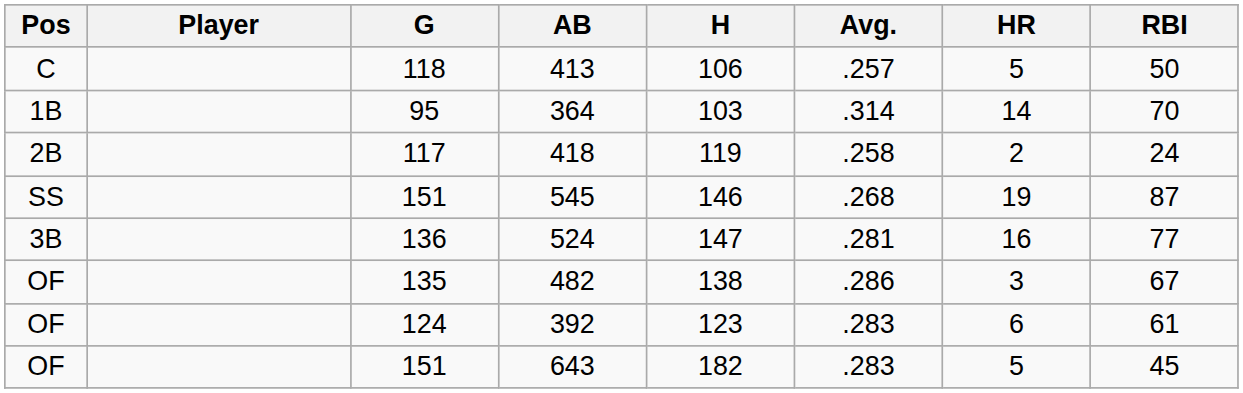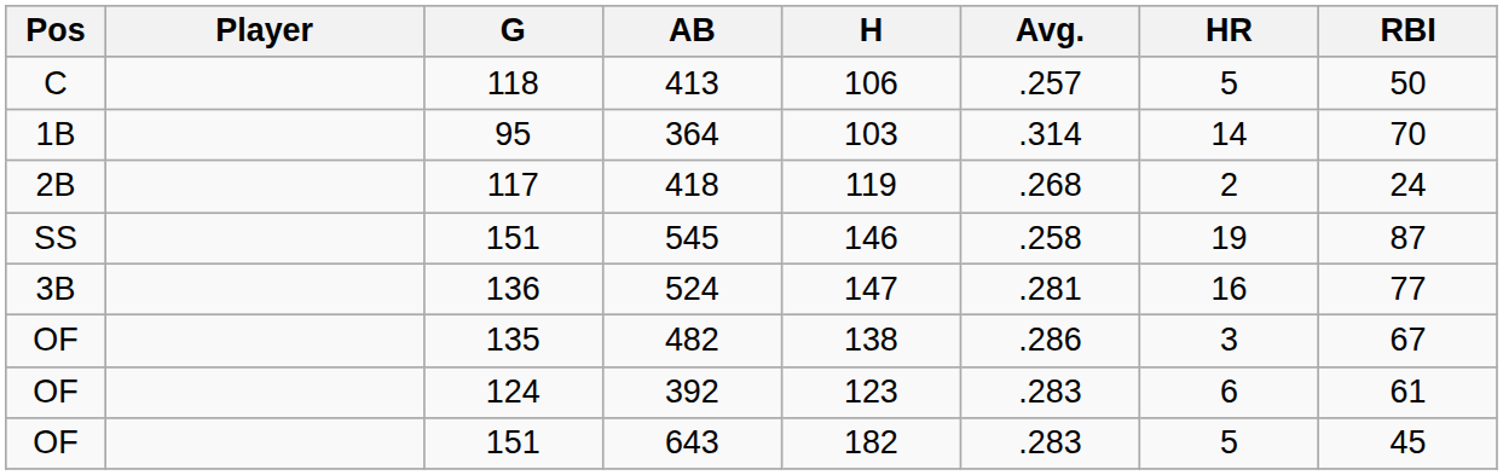 <table class="wikitable sortable">
 <tr>
 <th bgcolor="#DDDDFF" width="5%">Pos</th>
 <th bgcolor="#DDDDFF" width="16%">Player</th>
 <th bgcolor="#DDDDFF" width="9%">G</th>
 <th bgcolor="#DDDDFF" width="9%">AB</th>
 <th bgcolor="#DDDDFF" width="9%">H</th>
 <th bgcolor="#DDDDFF" width="9%">Avg.</th>
 <th bgcolor="#DDDDFF" width="9%">HR</th>
 <th bgcolor="#DDDDFF" width="9%">RBI</th>
 </tr>
 <tr align="center">
 <td>C</td>
 <td></td>
 <td>118</td>
 <td>413</td>
 <td>106</td>
 <td>.257</td>
 <td>5</td>
 <td>50</td>
 </tr>
 <tr align="center">
 <td>1B</td>
 <td></td>
 <td>95</td>
 <td>364</td>
 <td>103</td>
 <td>.314</td>
 <td>14</td>
 <td>70</td>
 </tr>
 <tr align="center">
 <td>2B</td>
 <td></td>
 <td>117</td>
 <td>418</td>
 <td>119</td>
-<td>.258</td>
+<td>.268</td>
 <td>2</td>
 <td>24</td>
 </tr>
 <tr align="center">
 <td>SS</td>
 <td></td>
 <td>151</td>
 <td>545</td>
 <td>146</td>
-<td>.268</td>
+<td>.258</td>
 <td>19</td>
 <td>87</td>
 </tr>
 <tr align="center">
 <td>3B</td>
 <td></td>
 <td>136</td>
 <td>524</td>
 <td>147</td>
 <td>.281</td>
 <td>16</td>
 <td>77</td>
 </tr>
 <tr align="center">
 <td>OF</td>
 <td></td>
 <td>135</td>
 <td>482</td>
 <td>138</td>
 <td>.286</td>
 <td>3</td>
 <td>67</td>
 </tr>
 <tr align="center">
 <td>OF</td>
 <td></td>
 <td>124</td>
 <td>392</td>
 <td>123</td>
 <td>.283</td>
 <td>6</td>
 <td>61</td>
 </tr>
 <tr align="center">
 <td>OF</td>
 <td></td>
 <td>151</td>
 <td>643</td>
 <td>182</td>
 <td>.283</td>
 <td>5</td>
 <td>45</td>
 </tr>
 </table>
